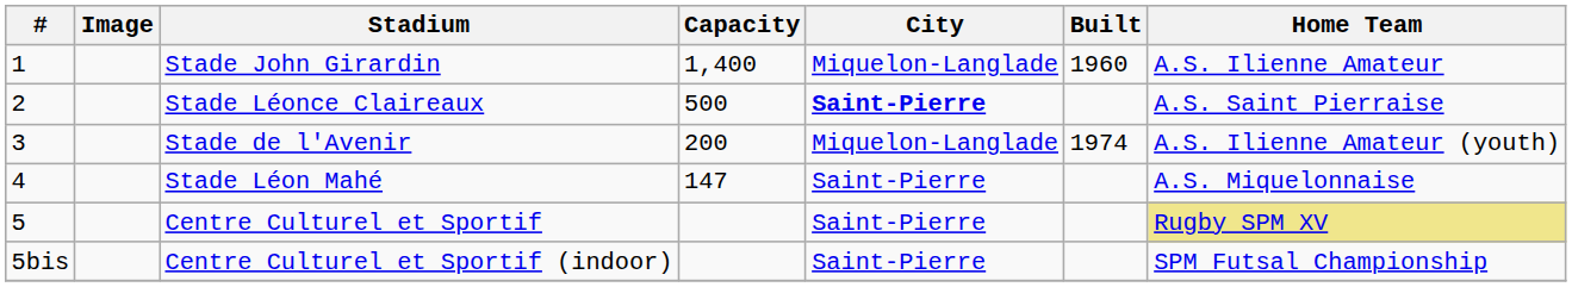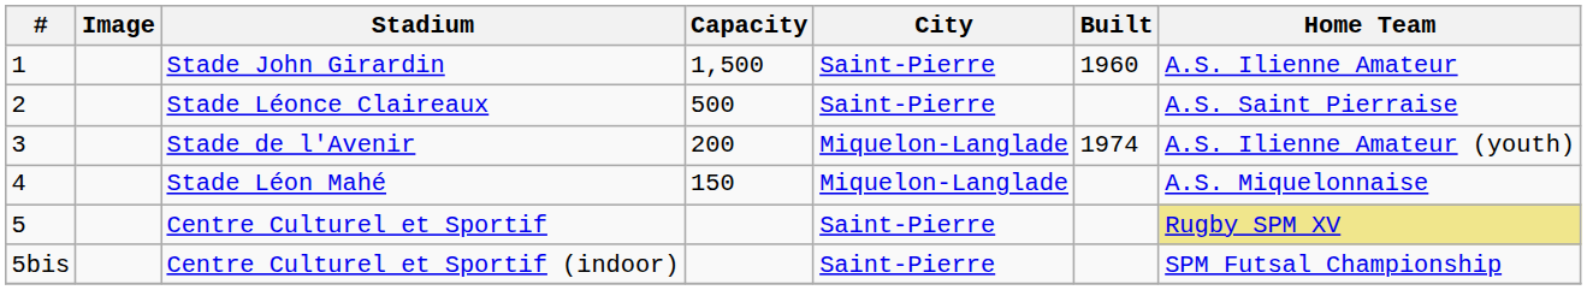 <table class="wikitable sortable">
 <tr>
 <th>#</th>
 <th>Image</th>
 <th>Stadium</th>
 <th>Capacity</th>
 <th>City</th>
 <th>Built</th>
 <th>Home Team</th>
 </tr>
 <tr>
 <td>1</td>
 <td></td>
 <td><a href='#'>Stade John Girardin</a></td>
-<td>1,400</td>
-<td><a href='#'>Miquelon-Langlade</a></td>
+<td>1,500</td>
+<td><a href='#'>Saint-Pierre</a></td>
 <td>1960</td>
 <td><a href='#'>A.S. Ilienne Amateur</a></td>
 </tr>
 <tr>
 <td>2</td>
 <td></td>
 <td><a href='#'>Stade Léonce Claireaux</a></td>
 <td>500</td>
-<td><strong><a href='#'>Saint-Pierre</a></strong></td>
+<td><a href='#'>Saint-Pierre</a></td>
 <td></td>
 <td><a href='#'>A.S. Saint Pierraise</a></td>
 </tr>
 <tr>
 <td>3</td>
 <td></td>
 <td><a href='#'>Stade de l'Avenir</a></td>
 <td>200</td>
 <td><a href='#'>Miquelon-Langlade</a></td>
 <td>1974</td>
 <td><a href='#'>A.S. Ilienne Amateur</a> (youth)</td>
 </tr>
 <tr>
 <td>4</td>
 <td></td>
 <td><a href='#'>Stade Léon Mahé</a></td>
-<td>147</td>
-<td><a href='#'>Saint-Pierre</a></td>
+<td>150</td>
+<td><a href='#'>Miquelon-Langlade</a></td>
 <td></td>
 <td><a href='#'>A.S. Miquelonnaise</a></td>
 </tr>
 <tr>
 <td>5</td>
 <td></td>
 <td><a href='#'>Centre Culturel et Sportif</a></td>
 <td></td>
 <td><a href='#'>Saint-Pierre</a></td>
 <td></td>
 <td style="background: khaki;"><a href='#'>Rugby SPM XV</a></td>
 </tr>
 <tr>
 <td>5bis</td>
 <td></td>
 <td><a href='#'>Centre Culturel et Sportif</a> (indoor)</td>
 <td></td>
 <td><a href='#'>Saint-Pierre</a></td>
 <td></td>
 <td><a href='#'>SPM Futsal Championship</a></td>
 </tr>
 <tr>
 </tr>
 </table>
